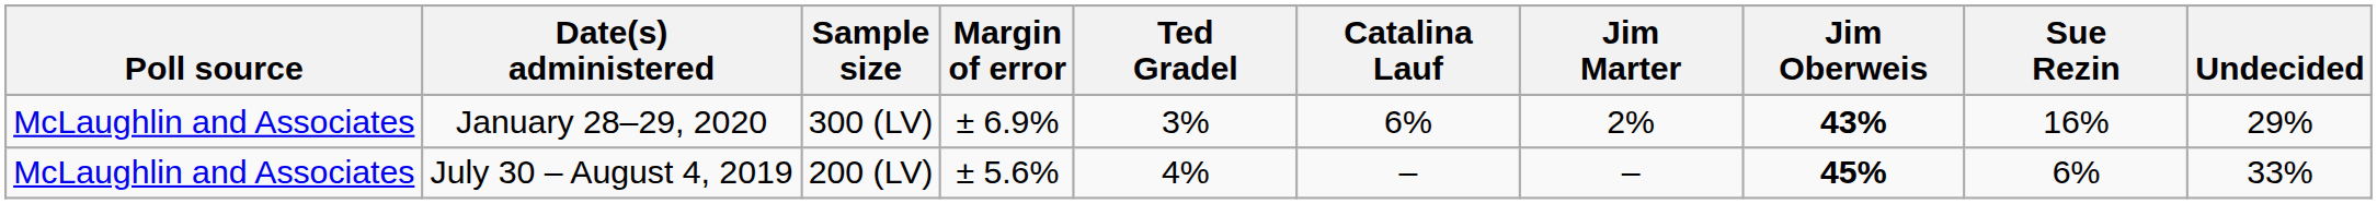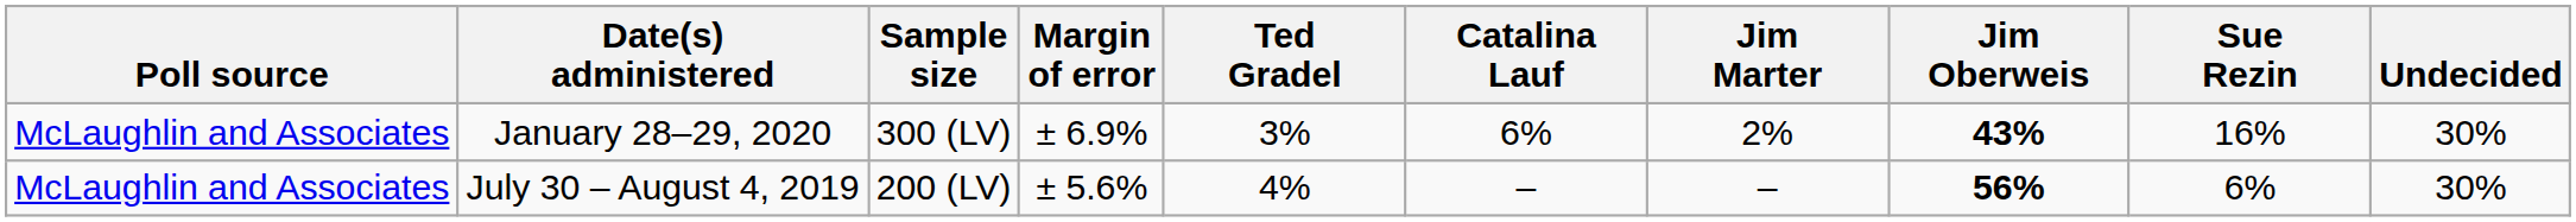 <table class="wikitable" style="font-size:90%;text-align:center;">
 <tr valign=bottom>
 <th>Poll source</th>
 <th>Date(s)<br>administered</th>
 <th>Sample<br>size</th>
 <th>Margin<br>of error</th>
 <th style="width:90px;">Ted<br>Gradel</th>
 <th style="width:90px;">Catalina<br>Lauf</th>
 <th style="width:90px;">Jim<br>Marter</th>
 <th style="width:90px;">Jim<br>Oberweis</th>
 <th style="width:90px;">Sue<br>Rezin</th>
 <th>Undecided</th>
 </tr>
 <tr>
 <td style="text-align:left;"><a href='#'>McLaughlin and Associates</a></td>
 <td>January 28–29, 2020</td>
 <td>300 (LV)</td>
 <td>± 6.9%</td>
 <td>3%</td>
 <td>6%</td>
 <td>2%</td>
 <td><strong>43%</strong></td>
 <td>16%</td>
-<td>29%</td>
+<td>30%</td>
 </tr>
 <tr>
 <td style="text-align:left;"><a href='#'>McLaughlin and Associates</a></td>
 <td>July 30 – August 4, 2019</td>
 <td>200 (LV)</td>
 <td>± 5.6%</td>
 <td>4%</td>
 <td>–</td>
 <td>–</td>
-<td><strong>45%</strong></td>
+<td><strong>56%</strong></td>
 <td>6%</td>
-<td>33%</td>
+<td>30%</td>
 </tr>
 </table>
